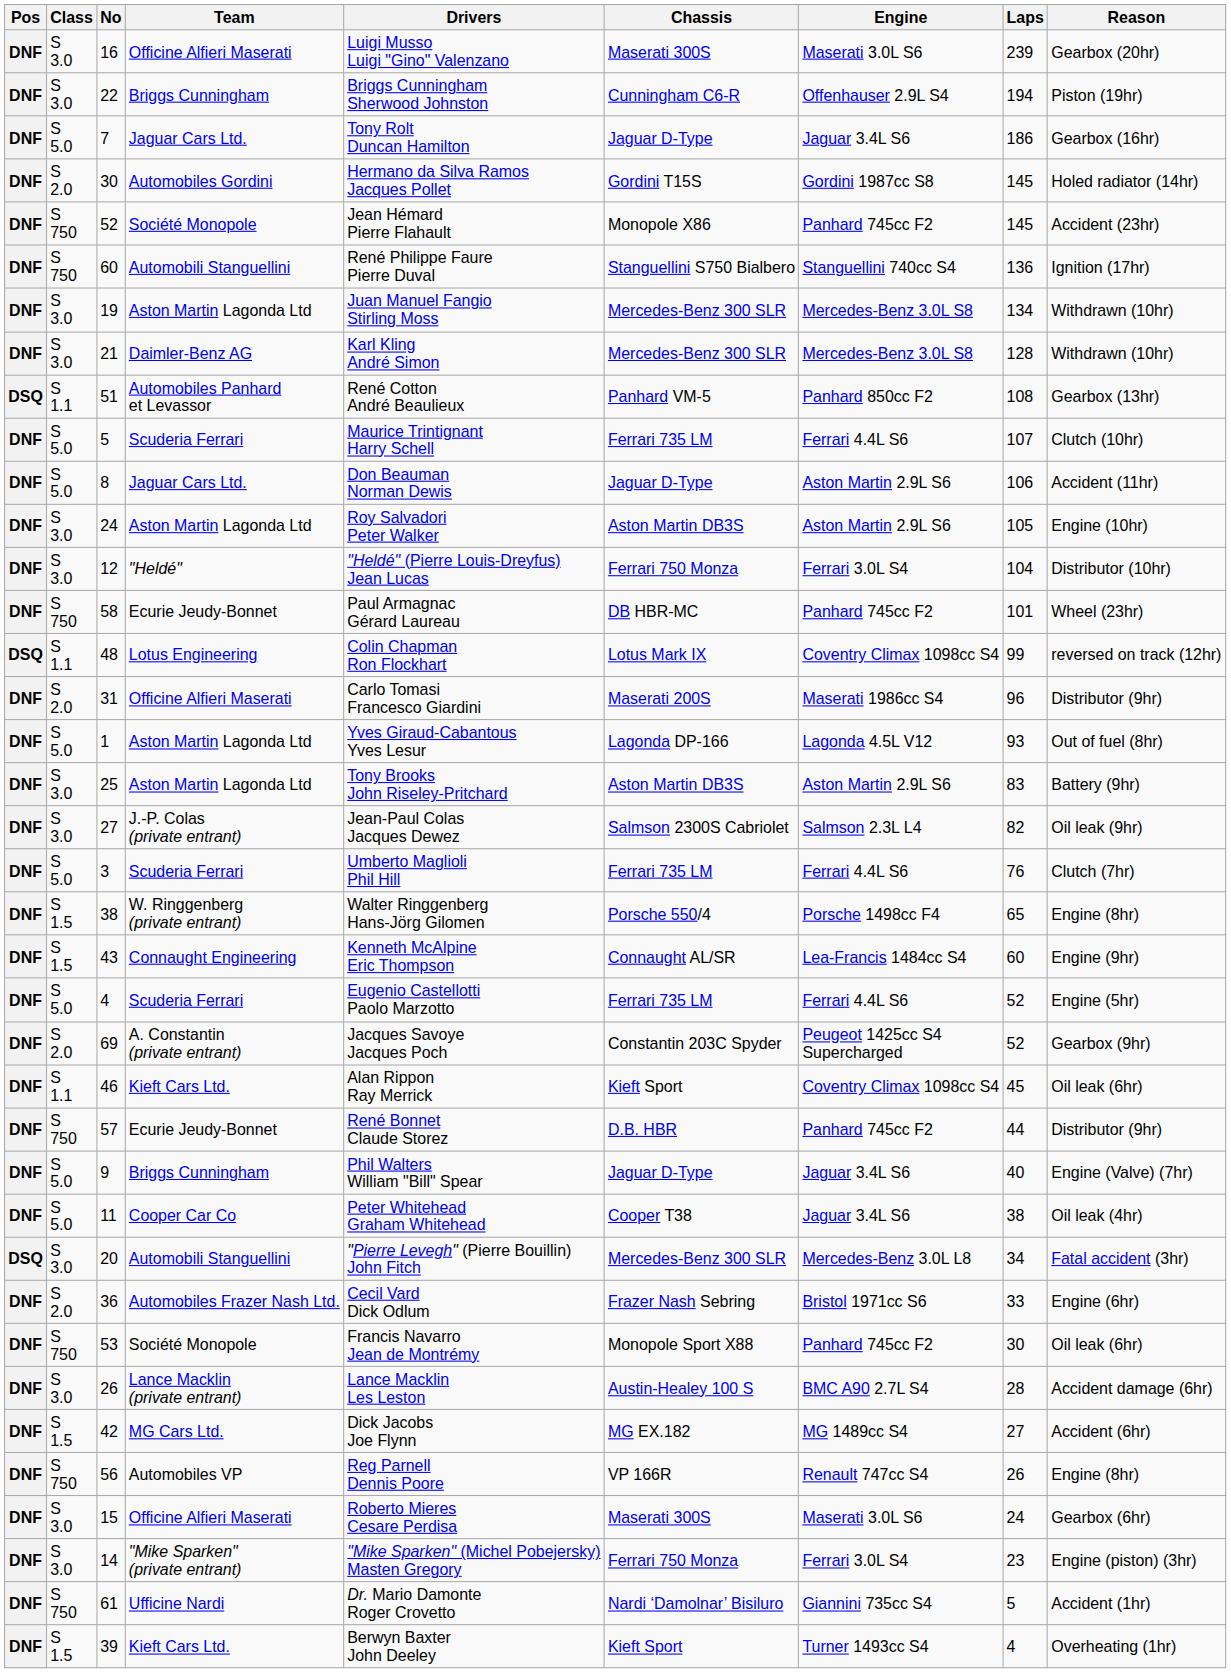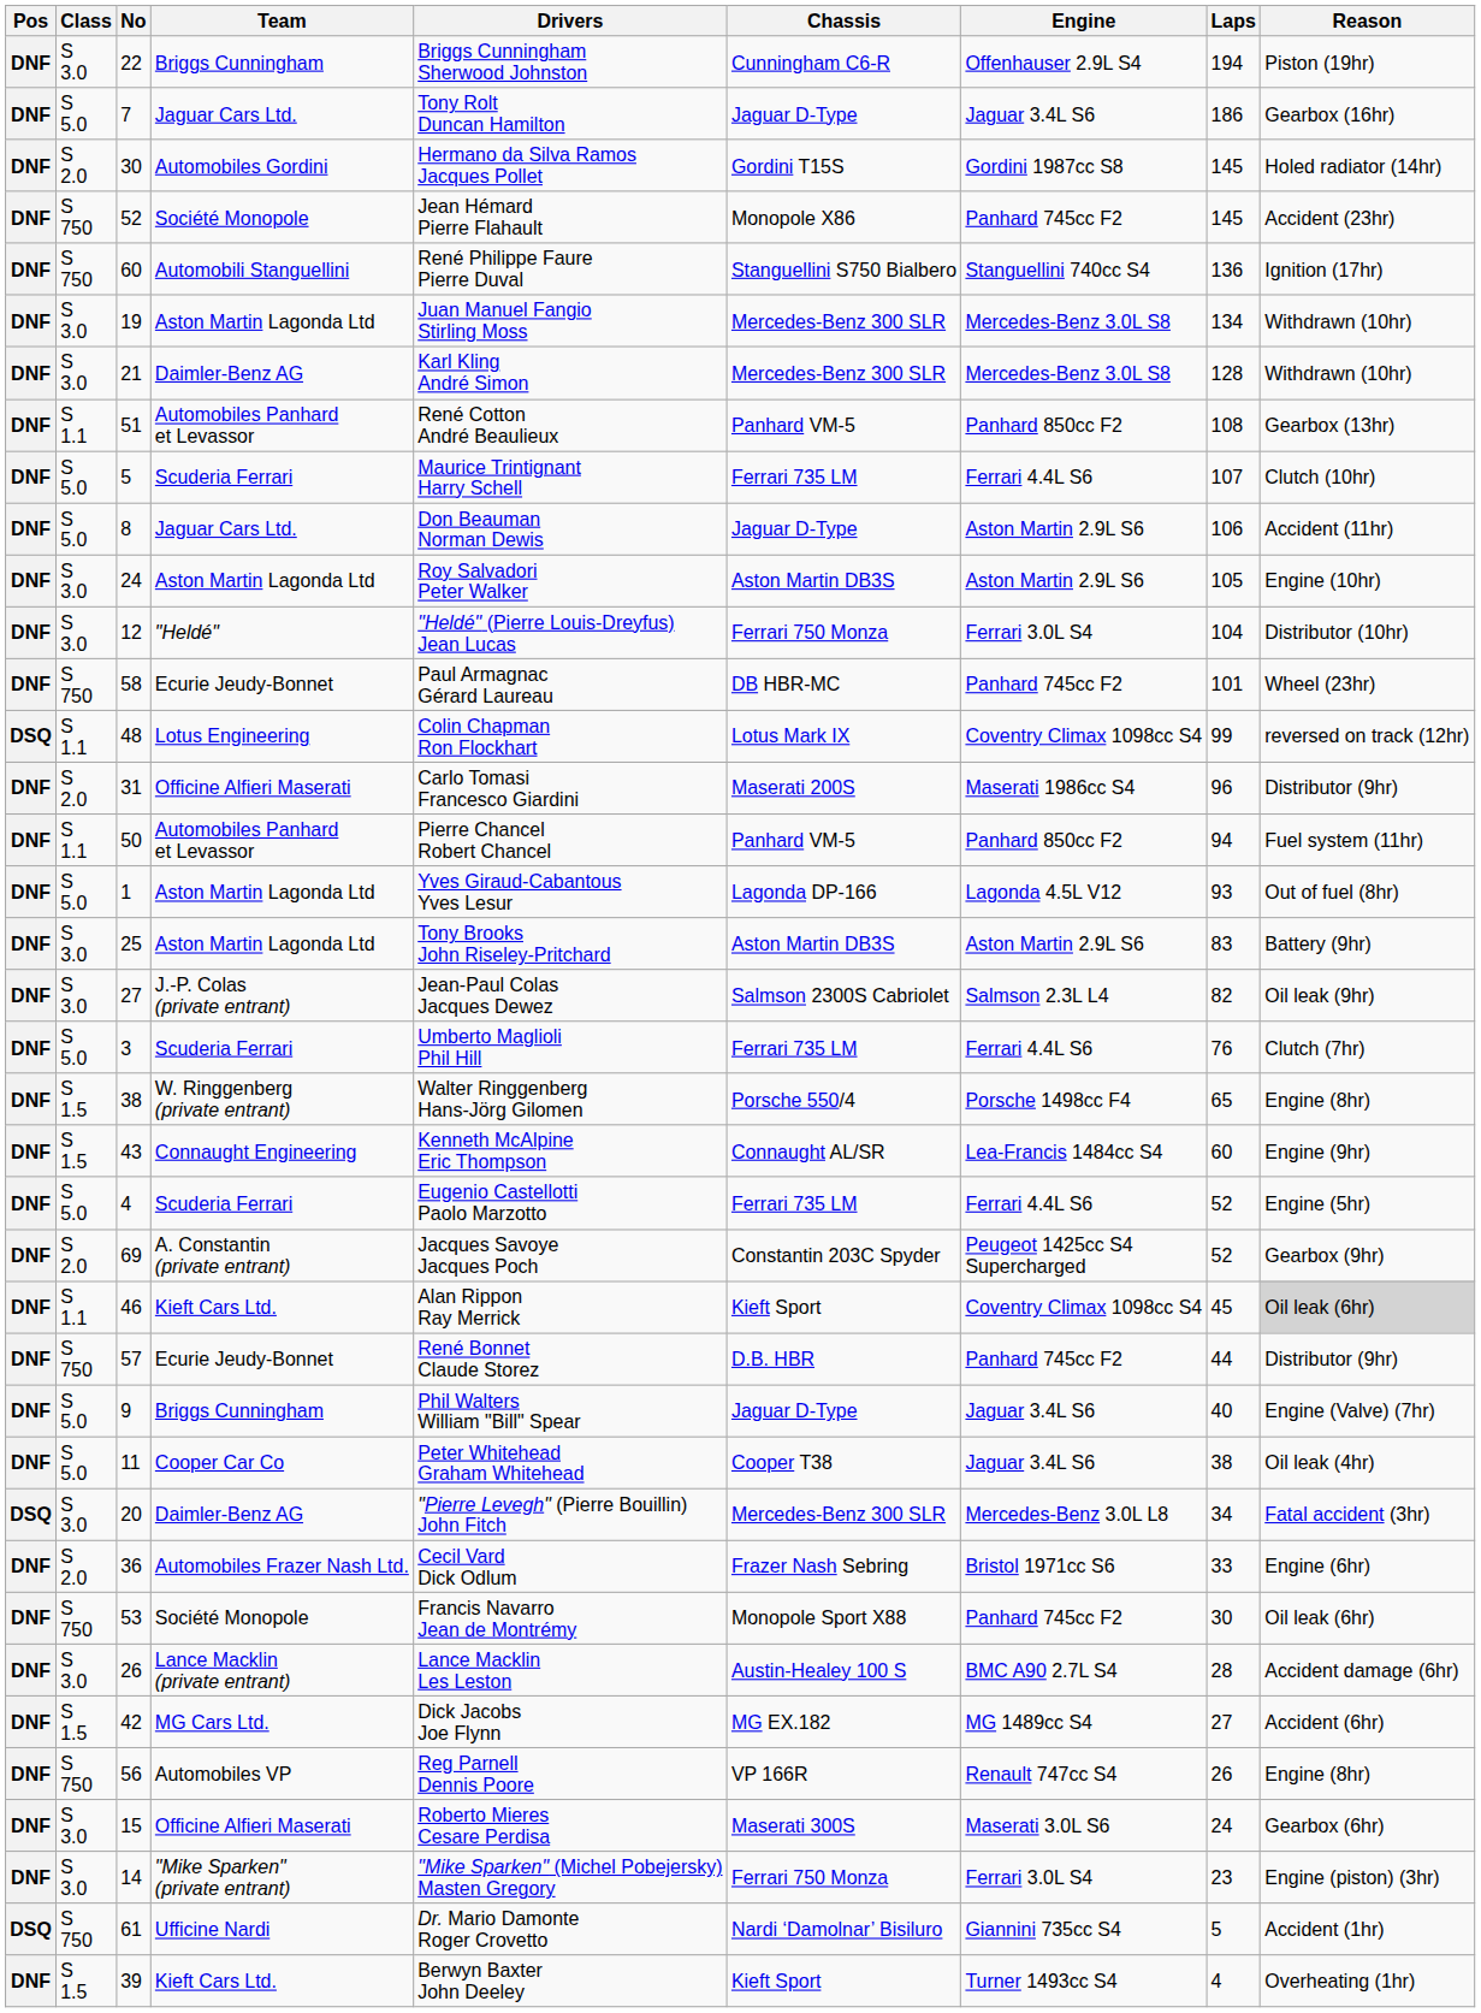 <table class="wikitable sortable" style="font-size: 95%;">
 <tr>
 <th>Pos</th>
 <th>Class</th>
 <th>No</th>
 <th>Team</th>
 <th>Drivers</th>
 <th>Chassis</th>
 <th>Engine</th>
 <th>Laps</th>
 <th>Reason</th>
-</tr>
-<tr>
-<th>DNF</th>
-<td>S<br>3.0</td>
-<td>16</td>
-<td> <a href='#'>Officine Alfieri Maserati</a></td>
-<td> <a href='#'>Luigi Musso</a><br> <a href='#'>Luigi "Gino" Valenzano</a></td>
-<td><a href='#'>Maserati 300S</a></td>
-<td><a href='#'>Maserati</a> 3.0L S6</td>
-<td>239</td>
-<td>Gearbox (20hr)</td>
 </tr>
 <tr>
 <th>DNF</th>
 <td>S<br>3.0</td>
 <td>22</td>
 <td> <a href='#'>Briggs Cunningham</a></td>
 <td> <a href='#'>Briggs Cunningham</a><br> <a href='#'>Sherwood Johnston</a></td>
 <td><a href='#'>Cunningham C6-R</a></td>
 <td><a href='#'>Offenhauser</a> 2.9L S4</td>
 <td>194</td>
 <td>Piston (19hr)</td>
 </tr>
 <tr>
 <th>DNF</th>
 <td>S<br>5.0</td>
 <td>7</td>
 <td> <a href='#'>Jaguar Cars Ltd.</a></td>
 <td> <a href='#'>Tony Rolt</a><br> <a href='#'>Duncan Hamilton</a></td>
 <td><a href='#'>Jaguar D-Type</a></td>
 <td><a href='#'>Jaguar</a> 3.4L S6</td>
 <td>186</td>
 <td>Gearbox (16hr)</td>
 </tr>
 <tr>
 <th>DNF</th>
 <td>S<br>2.0</td>
 <td>30</td>
 <td> <a href='#'>Automobiles Gordini</a></td>
 <td> <a href='#'>Hermano da Silva Ramos</a><br> <a href='#'>Jacques Pollet</a></td>
 <td><a href='#'>Gordini</a> T15S</td>
 <td><a href='#'>Gordini</a> 1987cc S8</td>
 <td>145</td>
 <td>Holed radiator (14hr)</td>
 </tr>
 <tr>
 <th>DNF</th>
 <td>S<br>750</td>
 <td>52</td>
 <td> <a href='#'>Société Monopole</a></td>
 <td> Jean Hémard<br> Pierre Flahault</td>
 <td>Monopole X86</td>
 <td><a href='#'>Panhard</a> 745cc F2</td>
 <td>145</td>
 <td>Accident (23hr)</td>
 </tr>
 <tr>
 <th>DNF</th>
 <td>S<br>750</td>
 <td>60</td>
 <td> <a href='#'>Automobili Stanguellini</a></td>
 <td> René Philippe Faure<br> Pierre Duval</td>
 <td><a href='#'>Stanguellini</a> S750 Bialbero</td>
 <td><a href='#'>Stanguellini</a> 740cc S4</td>
 <td>136</td>
 <td>Ignition (17hr)</td>
 </tr>
 <tr>
 <th>DNF</th>
 <td>S<br>3.0</td>
 <td>19</td>
 <td> <a href='#'>Aston Martin</a> Lagonda Ltd</td>
 <td> <a href='#'>Juan Manuel Fangio</a><br> <a href='#'>Stirling Moss</a></td>
 <td><a href='#'>Mercedes-Benz 300 SLR</a></td>
 <td><a href='#'>Mercedes-Benz 3.0L S8</a></td>
 <td>134</td>
 <td>Withdrawn (10hr)</td>
 </tr>
 <tr>
 <th>DNF</th>
 <td>S<br>3.0</td>
 <td>21</td>
 <td> <a href='#'>Daimler-Benz AG</a></td>
 <td> <a href='#'>Karl Kling</a><br> <a href='#'>André Simon</a></td>
 <td><a href='#'>Mercedes-Benz 300 SLR</a></td>
 <td><a href='#'>Mercedes-Benz 3.0L S8</a></td>
 <td>128</td>
 <td>Withdrawn (10hr)</td>
 </tr>
 <tr>
-<th>DSQ</th>
+<th>DNF</th>
 <td>S<br>1.1</td>
 <td>51</td>
 <td> <a href='#'>Automobiles Panhard</a><br> et Levassor</td>
 <td> René Cotton<br> André Beaulieux</td>
 <td><a href='#'>Panhard</a> VM-5</td>
 <td><a href='#'>Panhard</a> 850cc F2</td>
 <td>108</td>
 <td>Gearbox (13hr)</td>
 </tr>
 <tr>
 <th>DNF</th>
 <td>S<br>5.0</td>
 <td>5</td>
 <td> <a href='#'>Scuderia Ferrari</a></td>
 <td> <a href='#'>Maurice Trintignant</a><br> <a href='#'>Harry Schell</a></td>
 <td><a href='#'>Ferrari 735 LM</a></td>
 <td><a href='#'>Ferrari</a> 4.4L S6</td>
 <td>107</td>
 <td>Clutch (10hr)</td>
 </tr>
 <tr>
 <th>DNF</th>
 <td>S<br>5.0</td>
 <td>8</td>
 <td> <a href='#'>Jaguar Cars Ltd.</a></td>
 <td> <a href='#'>Don Beauman</a><br> <a href='#'>Norman Dewis</a></td>
 <td><a href='#'>Jaguar D-Type</a></td>
 <td><a href='#'>Aston Martin</a> 2.9L S6</td>
 <td>106</td>
 <td>Accident (11hr)</td>
 </tr>
 <tr>
 <th>DNF</th>
 <td>S<br>3.0</td>
 <td>24</td>
 <td> <a href='#'>Aston Martin</a> Lagonda Ltd</td>
 <td> <a href='#'>Roy Salvadori</a><br> <a href='#'>Peter Walker</a></td>
 <td><a href='#'>Aston Martin DB3S</a></td>
 <td><a href='#'>Aston Martin</a> 2.9L S6</td>
 <td>105</td>
 <td>Engine (10hr)</td>
 </tr>
 <tr>
 <th>DNF</th>
 <td>S<br>3.0</td>
 <td>12</td>
 <td> <em>"Heldé"</em></td>
 <td> <a href='#'><em>"Heldé"</em> (Pierre Louis-Dreyfus)</a><br> <a href='#'>Jean Lucas</a></td>
 <td><a href='#'>Ferrari 750 Monza</a></td>
 <td><a href='#'>Ferrari</a> 3.0L S4</td>
 <td>104</td>
 <td>Distributor (10hr)</td>
 </tr>
 <tr>
 <th>DNF</th>
 <td>S<br>750</td>
 <td>58</td>
 <td> Ecurie Jeudy-Bonnet</td>
 <td> Paul Armagnac<br> Gérard Laureau</td>
 <td><a href='#'>DB</a> HBR-MC</td>
 <td><a href='#'>Panhard</a> 745cc F2</td>
 <td>101</td>
 <td>Wheel (23hr)</td>
 </tr>
 <tr>
 <th>DSQ</th>
 <td>S<br>1.1</td>
 <td>48</td>
 <td> <a href='#'>Lotus Engineering</a></td>
 <td> <a href='#'>Colin Chapman</a><br> <a href='#'>Ron Flockhart</a></td>
 <td><a href='#'>Lotus Mark IX</a></td>
 <td><a href='#'>Coventry Climax</a> 1098cc S4</td>
 <td>99</td>
 <td>reversed on track (12hr)</td>
 </tr>
 <tr>
 <th>DNF</th>
 <td>S<br>2.0</td>
 <td>31</td>
 <td> <a href='#'>Officine Alfieri Maserati</a></td>
 <td> Carlo Tomasi<br> Francesco Giardini</td>
 <td><a href='#'>Maserati 200S</a></td>
 <td><a href='#'>Maserati</a> 1986cc S4</td>
 <td>96</td>
 <td>Distributor (9hr)</td>
+</tr>
+<tr>
+<th>DNF</th>
+<td>S<br>1.1</td>
+<td>50</td>
+<td> <a href='#'>Automobiles Panhard</a><br> et Levassor</td>
+<td> Pierre Chancel<br> Robert Chancel</td>
+<td><a href='#'>Panhard</a> VM-5</td>
+<td><a href='#'>Panhard</a> 850cc F2</td>
+<td>94</td>
+<td>Fuel system (11hr)</td>
 </tr>
 <tr>
 <th>DNF</th>
 <td>S<br>5.0</td>
 <td>1</td>
 <td> <a href='#'>Aston Martin</a> Lagonda Ltd</td>
 <td> <a href='#'>Yves Giraud-Cabantous</a><br> Yves Lesur</td>
 <td><a href='#'>Lagonda</a> DP-166</td>
 <td><a href='#'>Lagonda</a> 4.5L V12</td>
 <td>93</td>
 <td>Out of fuel (8hr)</td>
 </tr>
 <tr>
 <th>DNF</th>
 <td>S<br>3.0</td>
 <td>25</td>
 <td> <a href='#'>Aston Martin</a> Lagonda Ltd</td>
 <td> <a href='#'>Tony Brooks</a><br> <a href='#'>John Riseley-Pritchard</a></td>
 <td><a href='#'>Aston Martin DB3S</a></td>
 <td><a href='#'>Aston Martin</a> 2.9L S6</td>
 <td>83</td>
 <td>Battery (9hr)</td>
 </tr>
 <tr>
 <th>DNF</th>
 <td>S<br>3.0</td>
 <td>27</td>
 <td> J.-P. Colas<br><em>(private entrant)</em></td>
 <td> Jean-Paul Colas<br> Jacques Dewez</td>
 <td><a href='#'>Salmson</a> 2300S Cabriolet</td>
 <td><a href='#'>Salmson</a> 2.3L L4</td>
 <td>82</td>
 <td>Oil leak (9hr)</td>
 </tr>
 <tr>
 <th>DNF</th>
 <td>S<br>5.0</td>
 <td>3</td>
 <td> <a href='#'>Scuderia Ferrari</a></td>
 <td> <a href='#'>Umberto Maglioli</a><br> <a href='#'>Phil Hill</a></td>
 <td><a href='#'>Ferrari 735 LM</a></td>
 <td><a href='#'>Ferrari</a> 4.4L S6</td>
 <td>76</td>
 <td>Clutch (7hr)</td>
 </tr>
 <tr>
 <th>DNF</th>
 <td>S<br>1.5</td>
 <td>38</td>
 <td> W. Ringgenberg<br><em>(private entrant)</em></td>
 <td> Walter Ringgenberg<br> Hans-Jörg Gilomen</td>
 <td><a href='#'>Porsche 550</a>/4</td>
 <td><a href='#'>Porsche</a> 1498cc F4</td>
 <td>65</td>
 <td>Engine (8hr)</td>
 </tr>
 <tr>
 <th>DNF</th>
 <td>S<br>1.5</td>
 <td>43</td>
 <td> <a href='#'>Connaught Engineering</a></td>
 <td> <a href='#'>Kenneth McAlpine</a><br> <a href='#'>Eric Thompson</a></td>
 <td><a href='#'>Connaught</a> AL/SR</td>
 <td><a href='#'>Lea-Francis</a> 1484cc S4</td>
 <td>60</td>
 <td>Engine (9hr)</td>
 </tr>
 <tr>
 <th>DNF</th>
 <td>S<br>5.0</td>
 <td>4</td>
 <td> <a href='#'>Scuderia Ferrari</a></td>
 <td> <a href='#'>Eugenio Castellotti</a><br> Paolo Marzotto</td>
 <td><a href='#'>Ferrari 735 LM</a></td>
 <td><a href='#'>Ferrari</a> 4.4L S6</td>
 <td>52</td>
 <td>Engine (5hr)</td>
 </tr>
 <tr>
 <th>DNF</th>
 <td>S<br>2.0</td>
 <td>69</td>
 <td> A. Constantin<br><em>(private entrant)</em></td>
 <td> Jacques Savoye<br> Jacques Poch</td>
 <td>Constantin 203C Spyder</td>
 <td><a href='#'>Peugeot</a> 1425cc S4<br>  Supercharged</td>
 <td>52</td>
 <td>Gearbox (9hr)</td>
 </tr>
 <tr>
 <th>DNF</th>
 <td>S<br>1.1</td>
 <td>46</td>
 <td> <a href='#'>Kieft Cars Ltd.</a></td>
 <td> Alan Rippon<br> Ray Merrick</td>
 <td><a href='#'>Kieft</a> Sport</td>
 <td><a href='#'>Coventry Climax</a> 1098cc S4</td>
 <td>45</td>
-<td>Oil leak (6hr)</td>
+<td style="background: lightgrey;">Oil leak (6hr)</td>
 </tr>
 <tr>
 <th>DNF</th>
 <td>S<br>750</td>
 <td>57</td>
 <td> Ecurie Jeudy-Bonnet</td>
 <td> <a href='#'>René Bonnet</a><br> Claude Storez</td>
 <td><a href='#'>D.B. HBR</a></td>
 <td><a href='#'>Panhard</a> 745cc F2</td>
 <td>44</td>
 <td>Distributor (9hr)</td>
 </tr>
 <tr>
 <th>DNF</th>
 <td>S<br>5.0</td>
 <td>9</td>
 <td> <a href='#'>Briggs Cunningham</a></td>
 <td> <a href='#'>Phil Walters</a><br> William "Bill" Spear</td>
 <td><a href='#'>Jaguar D-Type</a></td>
 <td><a href='#'>Jaguar</a> 3.4L S6</td>
 <td>40</td>
 <td>Engine (Valve) (7hr)</td>
 </tr>
 <tr>
 <th>DNF</th>
 <td>S<br>5.0</td>
 <td>11</td>
 <td> <a href='#'>Cooper Car Co</a></td>
 <td> <a href='#'>Peter Whitehead</a><br> <a href='#'>Graham Whitehead</a></td>
 <td><a href='#'>Cooper</a> T38</td>
 <td><a href='#'>Jaguar</a> 3.4L S6</td>
 <td>38</td>
 <td>Oil leak (4hr)</td>
 </tr>
 <tr>
 <th>DSQ</th>
 <td>S<br>3.0</td>
 <td>20</td>
-<td> <a href='#'>Automobili Stanguellini</a></td>
+<td> <a href='#'>Daimler-Benz AG</a></td>
 <td> <em>"<a href='#'>Pierre Levegh</a>"</em> (Pierre Bouillin)<br> <a href='#'>John Fitch</a></td>
 <td><a href='#'>Mercedes-Benz 300 SLR</a></td>
 <td><a href='#'>Mercedes-Benz</a> 3.0L L8</td>
 <td>34</td>
 <td><a href='#'>Fatal accident</a> (3hr)</td>
 </tr>
 <tr>
 <th>DNF</th>
 <td>S<br>2.0</td>
 <td>36</td>
 <td> <a href='#'>Automobiles Frazer Nash Ltd.</a></td>
 <td> <a href='#'>Cecil Vard</a><br> Dick Odlum</td>
 <td><a href='#'>Frazer Nash</a> Sebring</td>
 <td><a href='#'>Bristol</a> 1971cc S6</td>
 <td>33</td>
 <td>Engine (6hr)</td>
 </tr>
 <tr>
 <th>DNF</th>
 <td>S<br>750</td>
 <td>53</td>
 <td> Société Monopole</td>
 <td> Francis Navarro<br> <a href='#'>Jean de Montrémy</a></td>
 <td>Monopole Sport X88</td>
 <td><a href='#'>Panhard</a> 745cc F2</td>
 <td>30</td>
 <td>Oil leak (6hr)</td>
 </tr>
 <tr>
 <th>DNF</th>
 <td>S<br>3.0</td>
 <td>26</td>
 <td> <a href='#'>Lance Macklin</a><br><em>(private entrant)</em></td>
 <td> <a href='#'>Lance Macklin</a><br> <a href='#'>Les Leston</a></td>
 <td><a href='#'>Austin-Healey 100 S</a></td>
 <td><a href='#'>BMC A90</a> 2.7L S4</td>
 <td>28</td>
 <td>Accident damage (6hr)</td>
 </tr>
 <tr>
 <th>DNF</th>
 <td>S<br>1.5</td>
 <td>42</td>
 <td> <a href='#'>MG Cars Ltd.</a></td>
 <td> Dick Jacobs<br> Joe Flynn</td>
 <td><a href='#'>MG</a> EX.182</td>
 <td><a href='#'>MG</a> 1489cc S4</td>
 <td>27</td>
 <td>Accident (6hr)</td>
 </tr>
 <tr>
 <th>DNF</th>
 <td>S<br>750</td>
 <td>56</td>
 <td> Automobiles VP</td>
 <td> <a href='#'>Reg Parnell</a><br> <a href='#'>Dennis Poore</a></td>
 <td>VP 166R</td>
 <td><a href='#'>Renault</a> 747cc S4</td>
 <td>26</td>
 <td>Engine (8hr)</td>
 </tr>
 <tr>
 <th>DNF</th>
 <td>S<br>3.0</td>
 <td>15</td>
 <td> <a href='#'>Officine Alfieri Maserati</a></td>
 <td> <a href='#'>Roberto Mieres</a><br> <a href='#'>Cesare Perdisa</a></td>
 <td><a href='#'>Maserati 300S</a></td>
 <td><a href='#'>Maserati</a> 3.0L S6</td>
 <td>24</td>
 <td>Gearbox (6hr)</td>
 </tr>
 <tr>
 <th>DNF</th>
 <td>S<br>3.0</td>
 <td>14</td>
 <td> <em>"Mike Sparken"</em><br><em>(private entrant)</em></td>
 <td> <a href='#'><em>"Mike Sparken"</em> (Michel Pobejersky)</a><br> <a href='#'>Masten Gregory</a></td>
 <td><a href='#'>Ferrari 750 Monza</a></td>
 <td><a href='#'>Ferrari</a> 3.0L S4</td>
 <td>23</td>
 <td>Engine (piston) (3hr)</td>
 </tr>
 <tr>
-<th>DNF</th>
+<th>DSQ</th>
 <td>S<br>750</td>
 <td>61</td>
 <td> <a href='#'>Ufficine Nardi</a></td>
 <td> <em>Dr.</em> Mario Damonte<br> Roger Crovetto</td>
 <td><a href='#'>Nardi ‘Damolnar’ Bisiluro</a></td>
 <td><a href='#'>Giannini</a> 735cc S4</td>
 <td>5</td>
 <td>Accident (1hr)</td>
 </tr>
 <tr>
 <th>DNF</th>
 <td>S<br>1.5</td>
 <td>39</td>
 <td> <a href='#'>Kieft Cars Ltd.</a></td>
 <td> Berwyn Baxter<br> John Deeley</td>
 <td><a href='#'>Kieft Sport</a></td>
 <td><a href='#'>Turner</a> 1493cc S4</td>
 <td>4</td>
 <td>Overheating (1hr)</td>
 </tr>
 </table>
